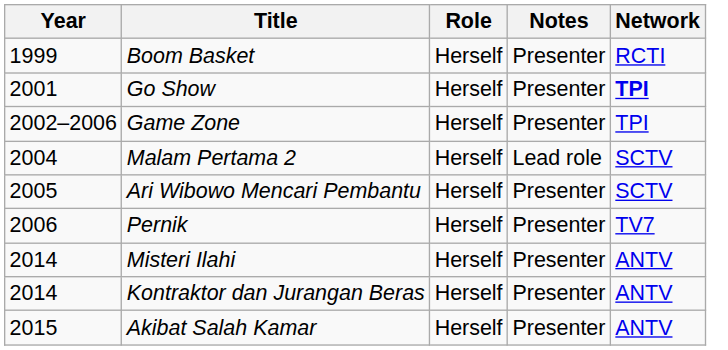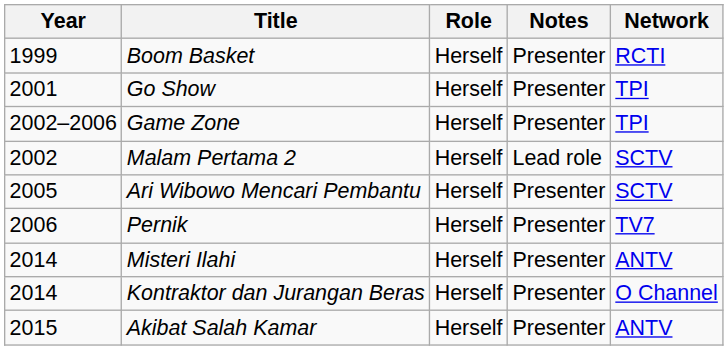 <table class="wikitable">
 <tr>
 <th>Year</th>
 <th>Title</th>
 <th>Role</th>
 <th>Notes</th>
 <th>Network</th>
 </tr>
 <tr>
 <td>1999</td>
 <td><em>Boom Basket</em></td>
 <td>Herself</td>
 <td>Presenter</td>
 <td><a href='#'>RCTI</a></td>
 </tr>
 <tr>
 <td>2001</td>
 <td><em>Go Show</em></td>
 <td>Herself</td>
 <td>Presenter</td>
-<td><strong><a href='#'>TPI</a></strong></td>
+<td><a href='#'>TPI</a></td>
 </tr>
 <tr>
 <td>2002–2006</td>
 <td><em>Game Zone</em></td>
 <td>Herself</td>
 <td>Presenter</td>
 <td><a href='#'>TPI</a></td>
 </tr>
 <tr>
-<td>2004</td>
+<td>2002</td>
 <td><em>Malam Pertama 2</em></td>
 <td>Herself</td>
 <td>Lead role</td>
 <td><a href='#'>SCTV</a></td>
 </tr>
 <tr>
 <td>2005</td>
 <td><em>Ari Wibowo Mencari Pembantu</em></td>
 <td>Herself</td>
 <td>Presenter</td>
 <td><a href='#'>SCTV</a></td>
 </tr>
 <tr>
 <td>2006</td>
 <td><em>Pernik</em></td>
 <td>Herself</td>
 <td>Presenter</td>
 <td><a href='#'>TV7</a></td>
 </tr>
 <tr>
 <td>2014</td>
 <td><em>Misteri Ilahi</em></td>
 <td>Herself</td>
 <td>Presenter</td>
 <td><a href='#'>ANTV</a></td>
 </tr>
 <tr>
 <td>2014</td>
 <td><em>Kontraktor dan Jurangan Beras</em></td>
 <td>Herself</td>
 <td>Presenter</td>
-<td><a href='#'>ANTV</a></td>
+<td><a href='#'>O Channel</a></td>
 </tr>
 <tr>
 <td>2015</td>
 <td><em>Akibat Salah Kamar</em></td>
 <td>Herself</td>
 <td>Presenter</td>
 <td><a href='#'>ANTV</a></td>
 </tr>
 </table>
